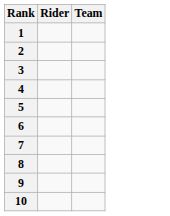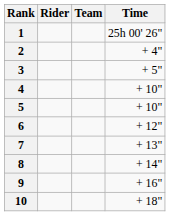 <table class="wikitable" margin-bottom:0;">
 <tr>
 <th scope="col">Rank</th>
 <th scope="col">Rider</th>
 <th scope="col">Team</th>
+<th scope="col">Time</th>
 </tr>
 <tr>
 <th scope="row">1</th>
 <td> </td>
 <td></td>
+<td align="right">25h 00' 26"</td>
 </tr>
 <tr>
 <th scope="row">2</th>
 <td></td>
 <td></td>
+<td align="right">+ 4"</td>
 </tr>
 <tr>
 <th scope="row">3</th>
 <td> </td>
 <td></td>
+<td align="right">+ 5"</td>
 </tr>
 <tr>
 <th scope="row">4</th>
 <td></td>
 <td></td>
+<td align="right">+ 10"</td>
 </tr>
 <tr>
 <th scope="row">5</th>
 <td></td>
 <td></td>
+<td align="right">+ 10"</td>
 </tr>
 <tr>
 <th scope="row">6</th>
 <td></td>
 <td></td>
+<td align="right">+ 12"</td>
 </tr>
 <tr>
 <th scope="row">7</th>
 <td></td>
 <td></td>
+<td align="right">+ 13"</td>
 </tr>
 <tr>
 <th scope="row">8</th>
 <td></td>
 <td></td>
+<td align="right">+ 14"</td>
 </tr>
 <tr>
 <th scope="row">9</th>
 <td></td>
 <td></td>
+<td align="right">+ 16"</td>
 </tr>
 <tr>
 <th scope="row">10</th>
 <td></td>
 <td></td>
+<td align="right">+ 18"</td>
 </tr>
 </table>
